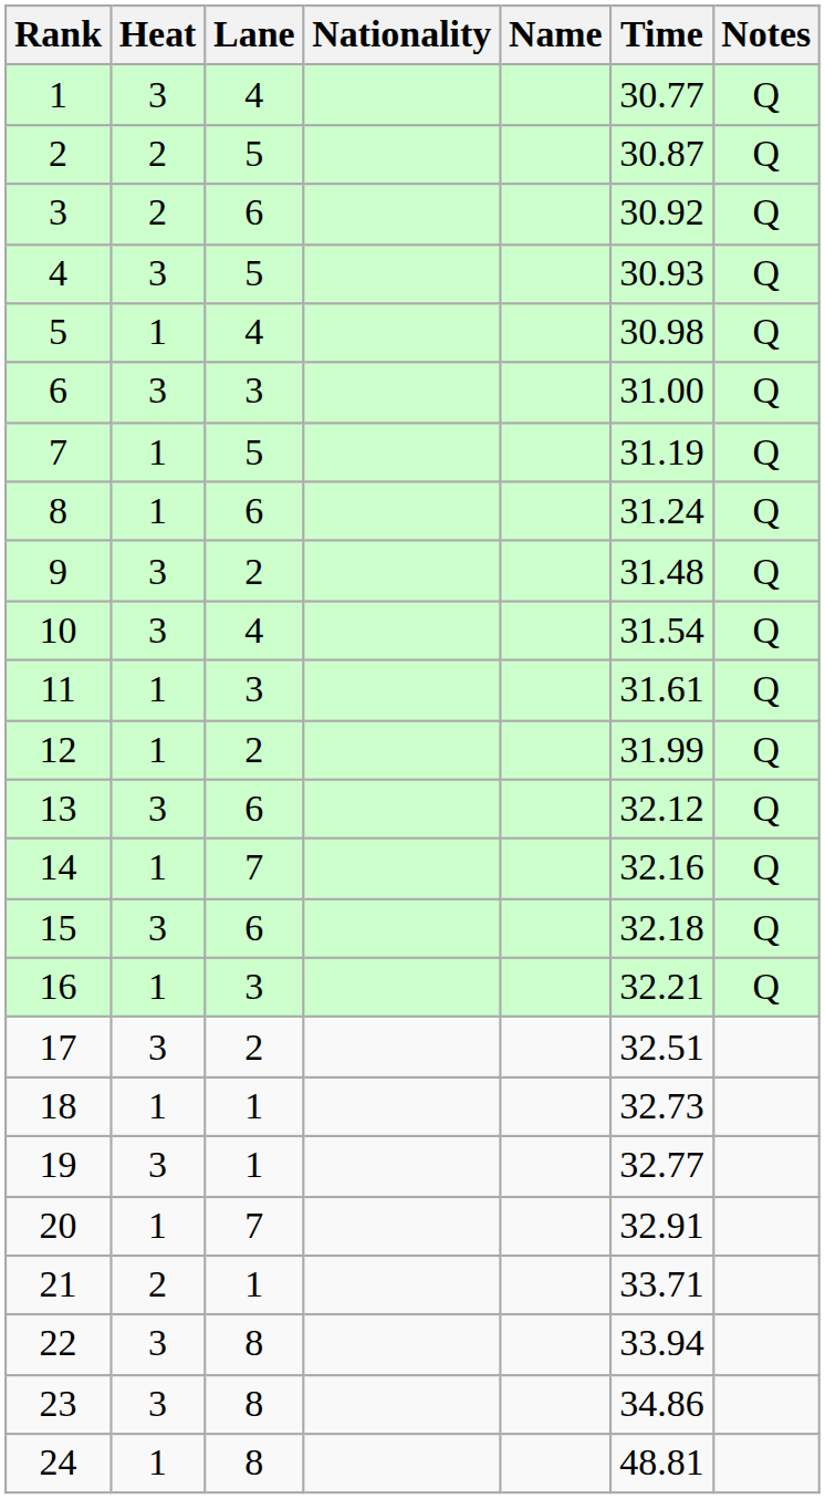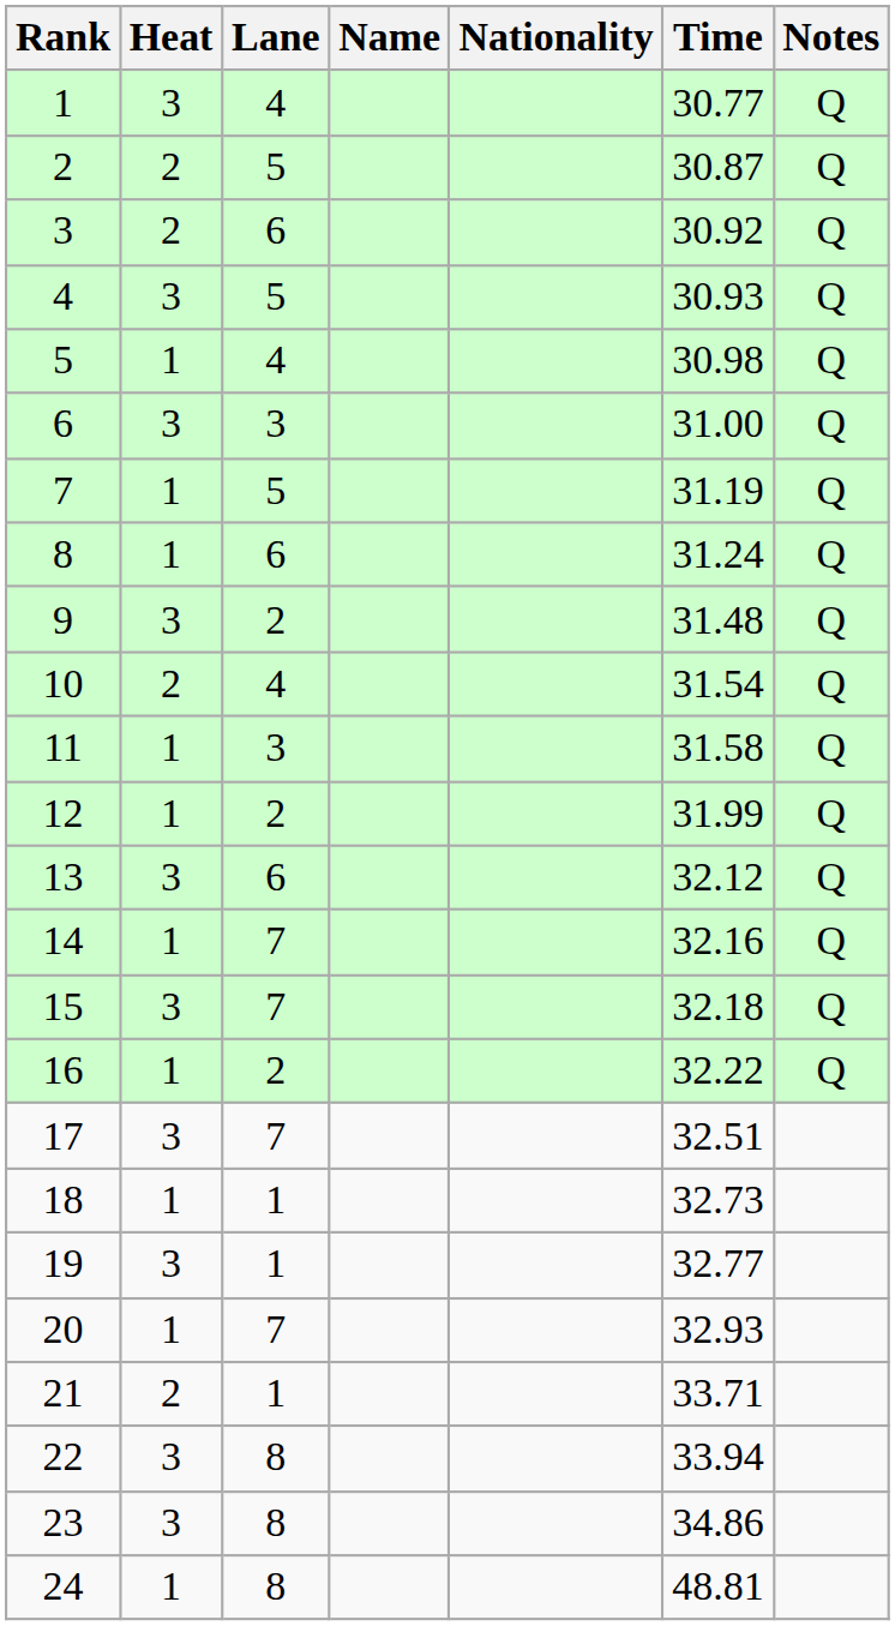 <table class="wikitable sortable" style="text-align:center">
 <tr>
 <th>Rank</th>
 <th>Heat</th>
 <th>Lane</th>
+<th>Name</th>
 <th>Nationality</th>
-<th>Name</th>
 <th>Time</th>
 <th>Notes</th>
 </tr>
 <tr bgcolor=ccffcc>
 <td>1</td>
 <td>3</td>
 <td>4</td>
 <td align="left"></td>
 <td align="left"></td>
 <td>30.77</td>
 <td>Q</td>
 </tr>
 <tr bgcolor=ccffcc>
 <td>2</td>
 <td>2</td>
 <td>5</td>
 <td align="left"></td>
 <td align="left"></td>
 <td>30.87</td>
 <td>Q</td>
 </tr>
 <tr bgcolor=ccffcc>
 <td>3</td>
 <td>2</td>
 <td>6</td>
 <td align="left"></td>
 <td align="left"></td>
 <td>30.92</td>
 <td>Q</td>
 </tr>
 <tr bgcolor=ccffcc>
 <td>4</td>
 <td>3</td>
 <td>5</td>
 <td align="left"></td>
 <td align="left"></td>
 <td>30.93</td>
 <td>Q</td>
 </tr>
 <tr bgcolor=ccffcc>
 <td>5</td>
 <td>1</td>
 <td>4</td>
 <td align="left"></td>
 <td align="left"></td>
 <td>30.98</td>
 <td>Q</td>
 </tr>
 <tr bgcolor=ccffcc>
 <td>6</td>
 <td>3</td>
 <td>3</td>
 <td align="left"></td>
 <td align="left"></td>
 <td>31.00</td>
 <td>Q</td>
 </tr>
 <tr bgcolor=ccffcc>
 <td>7</td>
 <td>1</td>
 <td>5</td>
 <td align="left"></td>
 <td align="left"></td>
 <td>31.19</td>
 <td>Q</td>
 </tr>
 <tr bgcolor=ccffcc>
 <td>8</td>
 <td>1</td>
 <td>6</td>
 <td align="left"></td>
 <td align="left"></td>
 <td>31.24</td>
 <td>Q</td>
 </tr>
 <tr bgcolor=ccffcc>
 <td>9</td>
 <td>3</td>
 <td>2</td>
 <td align="left"></td>
 <td align="left"></td>
 <td>31.48</td>
 <td>Q</td>
 </tr>
 <tr bgcolor=ccffcc>
 <td>10</td>
-<td>3</td>
+<td>2</td>
 <td>4</td>
 <td align="left"></td>
 <td align="left"></td>
 <td>31.54</td>
 <td>Q</td>
 </tr>
 <tr bgcolor=ccffcc>
 <td>11</td>
 <td>1</td>
 <td>3</td>
 <td align="left"></td>
 <td align="left"></td>
-<td>31.61</td>
+<td>31.58</td>
 <td>Q</td>
 </tr>
 <tr bgcolor=ccffcc>
 <td>12</td>
 <td>1</td>
 <td>2</td>
 <td align="left"></td>
 <td align="left"></td>
 <td>31.99</td>
 <td>Q</td>
 </tr>
 <tr bgcolor=ccffcc>
 <td>13</td>
 <td>3</td>
 <td>6</td>
 <td align="left"></td>
 <td align="left"></td>
 <td>32.12</td>
 <td>Q</td>
 </tr>
 <tr bgcolor=ccffcc>
 <td>14</td>
 <td>1</td>
 <td>7</td>
 <td align="left"></td>
 <td align="left"></td>
 <td>32.16</td>
 <td>Q</td>
 </tr>
 <tr bgcolor=ccffcc>
 <td>15</td>
 <td>3</td>
-<td>6</td>
+<td>7</td>
 <td align="left"></td>
 <td align="left"></td>
 <td>32.18</td>
 <td>Q</td>
 </tr>
 <tr bgcolor=ccffcc>
 <td>16</td>
 <td>1</td>
-<td>3</td>
+<td>2</td>
 <td align="left"></td>
 <td align="left"></td>
-<td>32.21</td>
+<td>32.22</td>
 <td>Q</td>
 </tr>
 <tr>
 <td>17</td>
 <td>3</td>
-<td>2</td>
+<td>7</td>
 <td align="left"></td>
 <td align="left"></td>
 <td>32.51</td>
 <td></td>
 </tr>
 <tr>
 <td>18</td>
 <td>1</td>
 <td>1</td>
 <td align="left"></td>
 <td align="left"></td>
 <td>32.73</td>
 <td></td>
 </tr>
 <tr>
 <td>19</td>
 <td>3</td>
 <td>1</td>
 <td align="left"></td>
 <td align="left"></td>
 <td>32.77</td>
 <td></td>
 </tr>
 <tr>
 <td>20</td>
 <td>1</td>
 <td>7</td>
 <td align="left"></td>
 <td align="left"></td>
-<td>32.91</td>
+<td>32.93</td>
 <td></td>
 </tr>
 <tr>
 <td>21</td>
 <td>2</td>
 <td>1</td>
 <td align="left"></td>
 <td align="left"></td>
 <td>33.71</td>
 <td></td>
 </tr>
 <tr>
 <td>22</td>
 <td>3</td>
 <td>8</td>
 <td align="left"></td>
 <td align="left"></td>
 <td>33.94</td>
 <td></td>
 </tr>
 <tr>
 <td>23</td>
 <td>3</td>
 <td>8</td>
 <td align="left"></td>
 <td align="left"></td>
 <td>34.86</td>
 <td></td>
 </tr>
 <tr>
 <td>24</td>
 <td>1</td>
 <td>8</td>
 <td align="left"></td>
 <td align="left"></td>
 <td>48.81</td>
 <td></td>
 </tr>
 </table>
